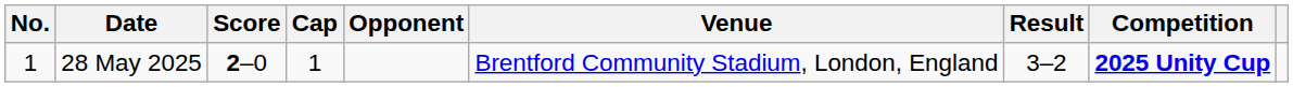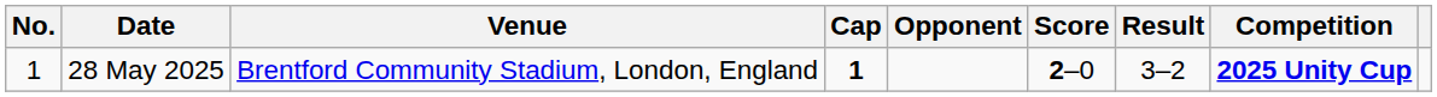 <table class="wikitable sortable">
 <tr>
 <th scope="col">No.</th>
 <th scope="col">Date</th>
-<th scope="col">Score</th>
+<th scope="col">Venue</th>
 <th scope="col">Cap</th>
 <th scope="col">Opponent</th>
-<th scope="col">Venue</th>
+<th scope="col">Score</th>
 <th scope="col">Result</th>
 <th scope="col">Competition</th>
 <th scope="col" class="unsortable"></th>
 </tr>
 <tr>
 <td style="text-align: center;">1</td>
 <td>28 May 2025</td>
+<td><a href='#'>Brentford Community Stadium</a>, London, England</td>
+<td style="text-align: center;"><strong>1</strong></td>
+<td></td>
 <td style="text-align: center;"><strong>2</strong>–0</td>
-<td style="text-align: center;">1</td>
-<td></td>
-<td><a href='#'>Brentford Community Stadium</a>, London, England</td>
 <td style="text-align: center;">3–2</td>
 <td><strong><a href='#'>2025 Unity Cup</a></strong></td>
 <td style="text-align: center;"></td>
 </tr>
 </table>
